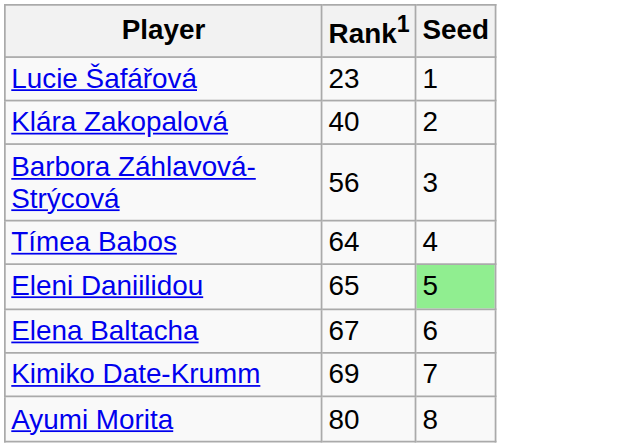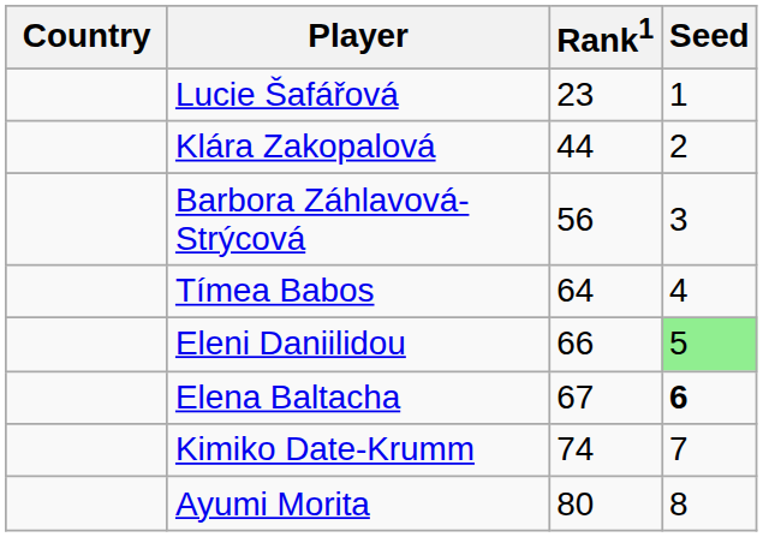 <table class="sortable wikitable">
 <tr>
+<th width="70">Country</th>
 <th width="175">Player</th>
 <th>Rank<sup>1</sup></th>
 <th>Seed</th>
 </tr>
 <tr>
+<td></td>
 <td><a href='#'>Lucie Šafářová</a></td>
 <td>23</td>
 <td>1</td>
 </tr>
 <tr>
+<td></td>
 <td><a href='#'>Klára Zakopalová</a></td>
-<td>40</td>
+<td>44</td>
 <td>2</td>
 </tr>
 <tr>
+<td></td>
 <td><a href='#'>Barbora Záhlavová-Strýcová</a></td>
 <td>56</td>
 <td>3</td>
 </tr>
 <tr>
+<td></td>
 <td><a href='#'>Tímea Babos</a></td>
 <td>64</td>
 <td>4</td>
 </tr>
 <tr>
+<td></td>
 <td><a href='#'>Eleni Daniilidou</a></td>
-<td>65</td>
+<td>66</td>
 <td style="background: lightgreen;">5</td>
 </tr>
 <tr>
+<td></td>
 <td><a href='#'>Elena Baltacha</a></td>
 <td>67</td>
-<td>6</td>
+<td><strong>6</strong></td>
 </tr>
 <tr>
+<td></td>
 <td><a href='#'>Kimiko Date-Krumm</a></td>
-<td>69</td>
+<td>74</td>
 <td>7</td>
 </tr>
 <tr>
+<td></td>
 <td><a href='#'>Ayumi Morita</a></td>
 <td>80</td>
 <td>8</td>
 </tr>
 </table>
